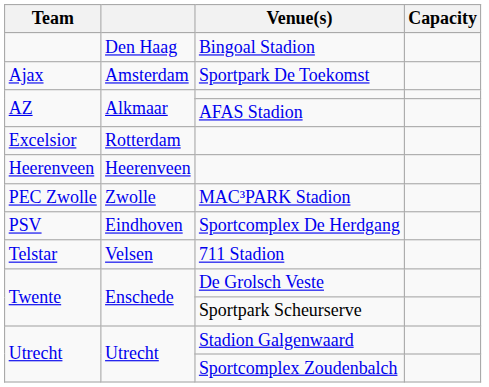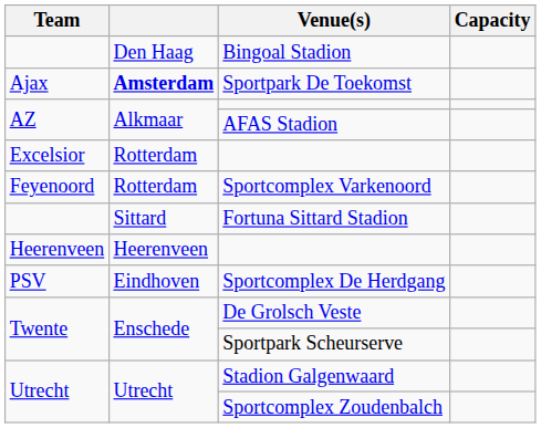 <table class="wikitable sortable">
 <tr>
 <th>Team</th>
 <th></th>
 <th>Venue(s)</th>
 <th>Capacity</th>
 </tr>
 <tr>
 <td></td>
 <td><a href='#'>Den Haag</a></td>
 <td><a href='#'>Bingoal Stadion</a></td>
 <td style="text-align: right;"></td>
 </tr>
 <tr>
 <td><a href='#'>Ajax</a></td>
-<td><a href='#'>Amsterdam</a></td>
+<td><strong><a href='#'>Amsterdam</a></strong></td>
 <td><a href='#'>Sportpark De Toekomst</a></td>
 <td style="text-align: right;"></td>
 </tr>
 <tr>
 <td rowspan="2"><a href='#'>AZ</a></td>
 <td rowspan="2"><a href='#'>Alkmaar</a></td>
 <td></td>
 <td style="text-align: right;"></td>
 </tr>
 <tr>
 <td><a href='#'>AFAS Stadion</a></td>
 <td style="text-align: right;"></td>
 </tr>
 <tr>
 <td><a href='#'>Excelsior</a></td>
 <td><a href='#'>Rotterdam</a></td>
 <td></td>
 <td style="text-align: right;"></td>
 </tr>
 <tr>
+<td><a href='#'>Feyenoord</a></td>
+<td><a href='#'>Rotterdam</a></td>
+<td><a href='#'>Sportcomplex Varkenoord</a></td>
+<td style="text-align: right;"></td>
+</tr>
+<tr>
+<td></td>
+<td><a href='#'>Sittard</a></td>
+<td><a href='#'>Fortuna Sittard Stadion</a></td>
+<td style="text-align: right;"></td>
+</tr>
+<tr>
 <td><a href='#'>Heerenveen</a></td>
 <td><a href='#'>Heerenveen</a></td>
 <td></td>
 <td style="text-align: right;"></td>
 </tr>
 <tr>
-<td><a href='#'>PEC Zwolle</a></td>
-<td><a href='#'>Zwolle</a></td>
-<td><a href='#'>MAC³PARK Stadion</a></td>
-<td style="text-align: right;"></td>
-</tr>
-<tr>
 <td><a href='#'>PSV</a></td>
 <td><a href='#'>Eindhoven</a></td>
 <td><a href='#'>Sportcomplex De Herdgang</a></td>
-<td style="text-align: right;"></td>
-</tr>
-<tr>
-<td><a href='#'>Telstar</a></td>
-<td><a href='#'>Velsen</a></td>
-<td><a href='#'>711 Stadion</a></td>
 <td style="text-align: right;"></td>
 </tr>
 <tr>
 <td rowspan="2"><a href='#'>Twente</a></td>
 <td rowspan="2"><a href='#'>Enschede</a></td>
 <td><a href='#'>De Grolsch Veste</a></td>
 <td style="text-align: right;"></td>
 </tr>
 <tr>
 <td>Sportpark Scheurserve</td>
 <td style="text-align: right;"></td>
 </tr>
 <tr>
 <td rowspan="2"><a href='#'>Utrecht</a></td>
 <td rowspan="2"><a href='#'>Utrecht</a></td>
 <td><a href='#'>Stadion Galgenwaard</a></td>
 <td style="text-align: right;"></td>
 </tr>
 <tr>
 <td><a href='#'>Sportcomplex Zoudenbalch</a></td>
 <td style="text-align: right;"></td>
 </tr>
 </table>
